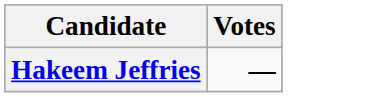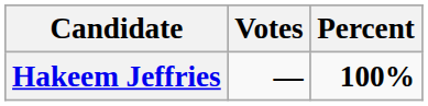 <table class="wikitable plainrowheaders" style="text-align: right;">
 <tr>
 <th scope="col">Candidate</th>
 <th scope="col">Votes</th>
+<th scope="col">Percent</th>
 </tr>
 <tr>
 <th scope="row"><strong><a href='#'>Hakeem Jeffries</a></strong> </th>
 <td><strong>—</strong></td>
+<td><strong>100%</strong></td>
 </tr>
 </table>
